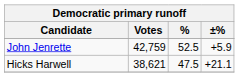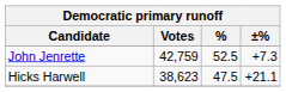 <table class="wikitable" align="left" style="margin: 1em 1em 1em 0; font-size: 95%;">
 <tr>
 <th colspan="4">Democratic primary runoff</th>
 </tr>
 <tr>
 <th colspan="1" style="width: 170px">Candidate</th>
 <th style="width: 50px">Votes</th>
 <th style="width: 40px">%</th>
 <th style="width: 40px">±%</th>
 </tr>
 <tr>
 </tr>
 <tr>
 <td><a href='#'>John Jenrette</a></td>
 <td align="right">42,759</td>
 <td align="right">52.5</td>
-<td align="right">+5.9</td>
+<td align="right">+7.3</td>
 </tr>
 <tr>
 <td>Hicks Harwell</td>
-<td align="right">38,621</td>
+<td align="right">38,623</td>
 <td align="right">47.5</td>
 <td align="right">+21.1</td>
 </tr>
 <tr>
 </tr>
 </table>
